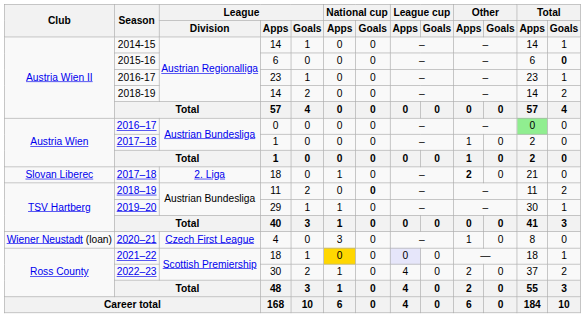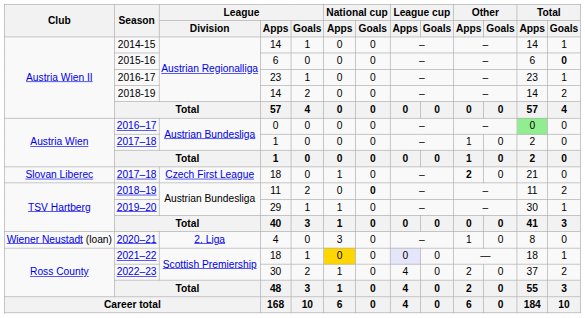 <table class="wikitable" style="text-align:center">
 <tr>
 <th rowspan="2">Club</th>
 <th rowspan="2">Season</th>
 <th colspan="3">League</th>
 <th colspan="2">National cup</th>
 <th colspan="2">League cup</th>
 <th colspan="2">Other</th>
 <th colspan="2">Total</th>
 </tr>
 <tr>
 <th>Division</th>
 <th>Apps</th>
 <th>Goals</th>
 <th>Apps</th>
 <th>Goals</th>
 <th>Apps</th>
 <th>Goals</th>
 <th>Apps</th>
 <th>Goals</th>
 <th>Apps</th>
 <th>Goals</th>
 </tr>
 <tr>
 <td rowspan="5"><a href='#'>Austria Wien II</a></td>
 <td>2014-15</td>
 <td rowspan="4"><a href='#'>Austrian Regionalliga</a></td>
 <td>14</td>
 <td>1</td>
 <td>0</td>
 <td>0</td>
 <td colspan="2">–</td>
 <td colspan="2">–</td>
 <td>14</td>
 <td>1</td>
 </tr>
 <tr>
 <td>2015-16</td>
 <td>6</td>
 <td>0</td>
 <td>0</td>
 <td>0</td>
 <td colspan="2">–</td>
 <td colspan="2">–</td>
 <td>6</td>
 <td><strong>0</strong></td>
 </tr>
 <tr>
 <td>2016-17</td>
 <td>23</td>
 <td>1</td>
 <td>0</td>
 <td>0</td>
 <td colspan="2">–</td>
 <td colspan="2">–</td>
 <td>23</td>
 <td>1</td>
 </tr>
 <tr>
 <td>2018-19</td>
 <td>14</td>
 <td>2</td>
 <td>0</td>
 <td>0</td>
 <td colspan="2">–</td>
 <td colspan="2">–</td>
 <td>14</td>
 <td>2</td>
 </tr>
 <tr>
 <th colspan="2">Total</th>
 <th>57</th>
 <th>4</th>
 <th>0</th>
 <th>0</th>
 <th>0</th>
 <th>0</th>
 <th>0</th>
 <th>0</th>
 <th>57</th>
 <th>4</th>
 </tr>
 <tr>
 <td rowspan="3"><a href='#'>Austria Wien</a></td>
 <td><a href='#'>2016–17</a></td>
 <td rowspan="2"><a href='#'>Austrian Bundesliga</a></td>
 <td>0</td>
 <td>0</td>
 <td>0</td>
 <td>0</td>
 <td colspan="2">–</td>
 <td colspan="2">–</td>
 <td style="background: lightgreen;">0</td>
 <td>0</td>
 </tr>
 <tr>
 <td><a href='#'>2017–18</a></td>
 <td>1</td>
 <td>0</td>
 <td>0</td>
 <td>0</td>
 <td colspan="2">–</td>
 <td>1</td>
 <td>0</td>
 <td>2</td>
 <td>0</td>
 </tr>
 <tr>
 <th colspan="2">Total</th>
 <th>1</th>
 <th>0</th>
 <th>0</th>
 <th>0</th>
 <th>0</th>
 <th>0</th>
 <th>1</th>
 <th>0</th>
 <th>2</th>
 <th>0</th>
 </tr>
 <tr>
 <td><a href='#'>Slovan Liberec</a></td>
 <td><a href='#'> 2017–18</a></td>
-<td><a href='#'>2. Liga</a></td>
+<td><a href='#'>Czech First League</a></td>
 <td>18</td>
 <td>0</td>
 <td>1</td>
 <td>0</td>
 <td colspan="2">–</td>
 <td><strong>2</strong></td>
 <td>0</td>
 <td>21</td>
 <td>0</td>
 </tr>
 <tr>
 <td rowspan="3"><a href='#'>TSV Hartberg</a></td>
 <td><a href='#'>2018–19</a></td>
 <td rowspan="2">Austrian Bundesliga</td>
 <td>11</td>
 <td>2</td>
 <td>0</td>
 <td><strong>0</strong></td>
 <td colspan="2">–</td>
 <td colspan="2">–</td>
 <td>11</td>
 <td>2</td>
 </tr>
 <tr>
 <td><a href='#'>2019–20</a></td>
 <td>29</td>
 <td>1</td>
 <td>1</td>
 <td>0</td>
 <td colspan="2">–</td>
 <td colspan="2">–</td>
 <td>30</td>
 <td>1</td>
 </tr>
 <tr>
 <th colspan="2">Total</th>
 <th>40</th>
 <th>3</th>
 <th>1</th>
 <th>0</th>
 <th>0</th>
 <th>0</th>
 <th>0</th>
 <th>0</th>
 <th>41</th>
 <th>3</th>
 </tr>
 <tr>
 <td><a href='#'>Wiener Neustadt</a> (loan)</td>
 <td><a href='#'> 2020–21</a></td>
-<td><a href='#'>Czech First League</a></td>
+<td><a href='#'>2. Liga</a></td>
 <td>4</td>
 <td>0</td>
 <td>3</td>
 <td>0</td>
 <td colspan="2">–</td>
 <td>1</td>
 <td>0</td>
 <td>8</td>
 <td>0</td>
 </tr>
 <tr>
 <td rowspan="3"><a href='#'>Ross County</a></td>
 <td><a href='#'>2021–22</a></td>
 <td rowspan="2"><a href='#'>Scottish Premiership</a></td>
 <td>18</td>
 <td>1</td>
 <td style="background: gold;">0</td>
 <td>0</td>
 <td style="background: lavender;">0</td>
 <td>0</td>
 <td colspan="2">—</td>
 <td>18</td>
 <td>1</td>
 </tr>
 <tr>
 <td><a href='#'>2022–23</a></td>
 <td>30</td>
 <td>2</td>
 <td>1</td>
 <td>0</td>
 <td>4</td>
 <td>0</td>
 <td>2</td>
 <td>0</td>
 <td>37</td>
 <td>2</td>
 </tr>
 <tr>
 <th colspan="2">Total</th>
 <th>48</th>
 <th>3</th>
 <th>1</th>
 <th>0</th>
 <th>4</th>
 <th>0</th>
 <th>2</th>
 <th>0</th>
 <th>55</th>
 <th>3</th>
 </tr>
 <tr>
 <th colspan="3">Career total</th>
 <th>168</th>
 <th>10</th>
 <th>6</th>
 <th>0</th>
 <th>4</th>
 <th>0</th>
 <th>6</th>
 <th>0</th>
 <th>184</th>
 <th>10</th>
 </tr>
 </table>
